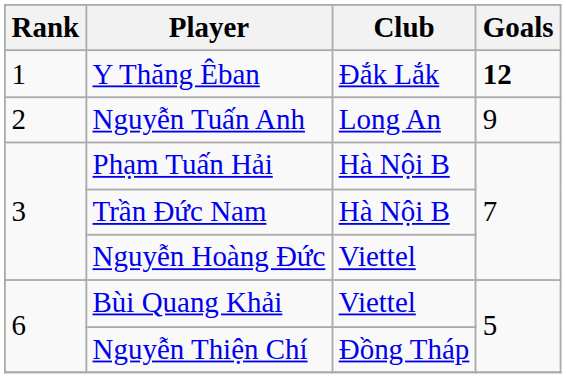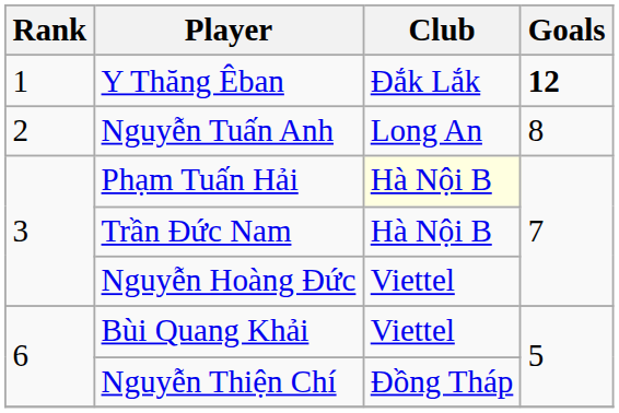 <table class="wikitable">
 <tr>
 <th>Rank</th>
 <th>Player</th>
 <th>Club</th>
 <th>Goals</th>
 </tr>
 <tr>
 <td rowspan=1>1</td>
 <td> <a href='#'>Y Thăng Êban</a></td>
 <td><a href='#'>Đắk Lắk</a></td>
 <td rowspan=1><strong>12</strong></td>
 </tr>
 <tr>
 <td rowspan=1>2</td>
 <td> <a href='#'>Nguyễn Tuấn Anh</a></td>
 <td><a href='#'>Long An</a></td>
-<td rowspan=1>9</td>
+<td rowspan=1>8</td>
 </tr>
 <tr>
 <td rowspan=3>3</td>
 <td> <a href='#'>Phạm Tuấn Hải</a></td>
-<td><a href='#'>Hà Nội B</a></td>
+<td style="background: lightyellow;"><a href='#'>Hà Nội B</a></td>
 <td rowspan=3>7</td>
 </tr>
 <tr>
 <td> <a href='#'>Trần Đức Nam</a></td>
 <td><a href='#'>Hà Nội B</a></td>
 </tr>
 <tr>
 <td> <a href='#'>Nguyễn Hoàng Đức</a></td>
 <td><a href='#'>Viettel</a></td>
 </tr>
 <tr>
 <td rowspan=2>6</td>
 <td> <a href='#'>Bùi Quang Khải</a></td>
 <td><a href='#'>Viettel</a></td>
 <td rowspan=2>5</td>
 </tr>
 <tr>
 <td> <a href='#'>Nguyễn Thiện Chí</a></td>
 <td><a href='#'>Đồng Tháp</a></td>
 </tr>
 <tr>
 </tr>
 </table>
